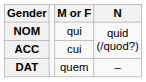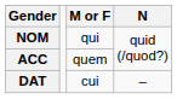 <table class="wikitable" style="text-align: center;">
 <tr>
 <th>Gender</th>
 <td rowspan="4"></td>
 <th>M or F</th>
 <th>N</th>
 </tr>
 <tr>
 <th>NOM</th>
 <td>qui</td>
 <td rowspan="2">quid<br>(/quod?)</td>
 </tr>
 <tr>
 <th>ACC</th>
-<td>cui</td>
+<td>quem</td>
 </tr>
 <tr>
 <th>DAT</th>
-<td>quem</td>
+<td>cui</td>
 <td>–</td>
 </tr>
 </table>
